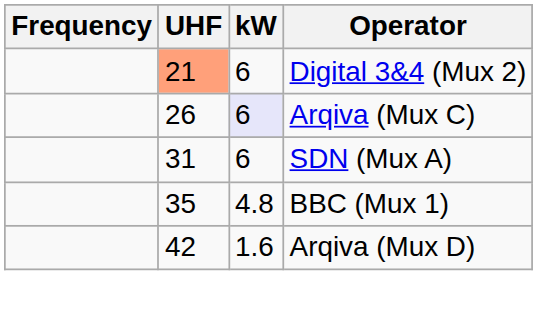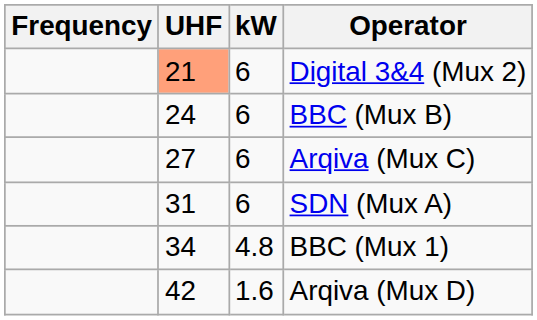 <table class="wikitable sortable">
 <tr>
 <th>Frequency</th>
 <th>UHF</th>
 <th>kW</th>
 <th>Operator</th>
 </tr>
 <tr>
 <td></td>
 <td style="background: lightsalmon;">21</td>
 <td>6</td>
 <td><a href='#'>Digital 3&4</a> (Mux 2)</td>
 </tr>
 <tr>
 <td></td>
-<td>26</td>
-<td style="background: lavender;">6</td>
+<td>24</td>
+<td>6</td>
+<td><a href='#'>BBC</a> (Mux B)</td>
+</tr>
+<tr>
+<td></td>
+<td>27</td>
+<td>6</td>
 <td><a href='#'>Arqiva</a> (Mux C)</td>
 </tr>
 <tr>
 <td></td>
 <td>31</td>
 <td>6</td>
 <td><a href='#'>SDN</a> (Mux A)</td>
 </tr>
 <tr>
 <td></td>
-<td>35</td>
+<td>34</td>
 <td>4.8</td>
 <td>BBC (Mux 1)</td>
 </tr>
 <tr>
 <td></td>
 <td>42</td>
 <td>1.6</td>
 <td>Arqiva (Mux D)</td>
 </tr>
 </table>
